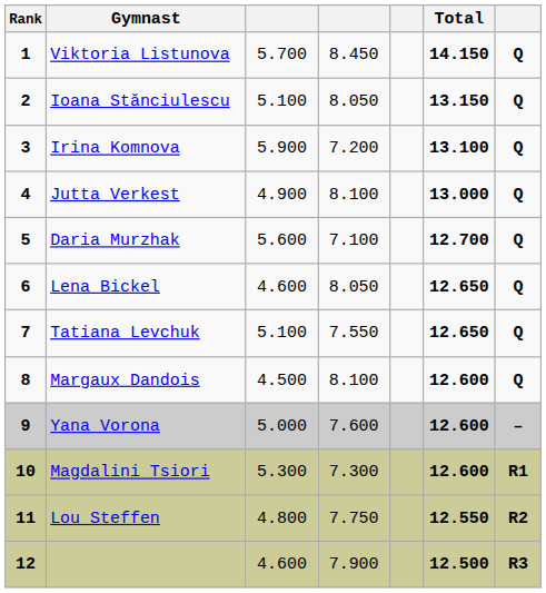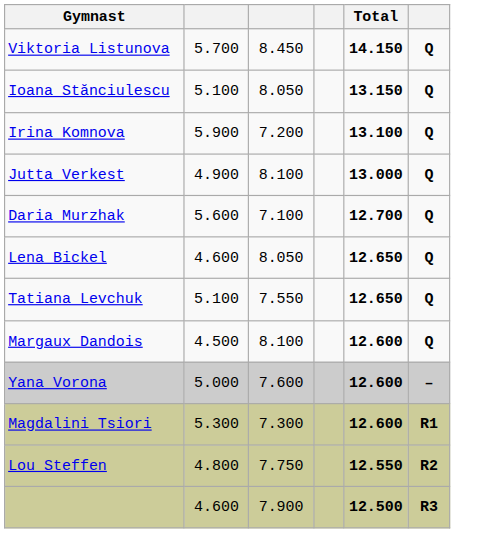 <table style="text-align:center;" class="wikitable sortable">
 <tr>
-<th scope="col" style="width:15px;"><small>Rank</small></th>
 <th scope="col" style="width:150px;">Gymnast</th>
 <th scope="col" style="width:50px;"><small></small></th>
 <th scope="col" style="width:50px;"><small></small></th>
 <th scope="col" style="width:20px;"><small></small></th>
 <th scope="col" style="width:50px;">Total</th>
 <th scope="col" style="width:30px;"><small></small></th>
 </tr>
 <tr>
-<td scope="row" style="text-align:center"><strong>1</strong></td>
 <td style="height:30px; text-align:left;"> <a href='#'>Viktoria Listunova</a></td>
 <td>5.700</td>
 <td>8.450</td>
 <td></td>
 <td><strong>14.150</strong></td>
 <td><strong>Q</strong></td>
 </tr>
 <tr>
-<td scope="row" style="text-align:center"><strong>2</strong></td>
 <td style="height:30px; text-align:left;"> <a href='#'>Ioana Stănciulescu</a></td>
 <td>5.100</td>
 <td>8.050</td>
 <td></td>
 <td><strong>13.150</strong></td>
 <td><strong>Q</strong></td>
 </tr>
 <tr>
-<td scope="row" style="text-align:center"><strong>3</strong></td>
 <td style="height:30px; text-align:left;"> <a href='#'>Irina Komnova</a></td>
 <td>5.900</td>
 <td>7.200</td>
 <td></td>
 <td><strong>13.100</strong></td>
 <td><strong>Q</strong></td>
 </tr>
 <tr>
-<td scope="row" style="text-align:center"><strong>4</strong></td>
 <td style="height:30px; text-align:left;"> <a href='#'>Jutta Verkest</a></td>
 <td>4.900</td>
 <td>8.100</td>
 <td></td>
 <td><strong>13.000</strong></td>
 <td><strong>Q</strong></td>
 </tr>
 <tr>
-<td scope="row" style="text-align:center"><strong>5</strong></td>
 <td style="height:30px; text-align:left;"> <a href='#'>Daria Murzhak</a></td>
 <td>5.600</td>
 <td>7.100</td>
 <td></td>
 <td><strong>12.700</strong></td>
 <td><strong>Q</strong></td>
 </tr>
 <tr>
-<td scope="row" style="text-align:center"><strong>6</strong></td>
 <td style="height:30px; text-align:left;"> <a href='#'>Lena Bickel</a></td>
 <td>4.600</td>
 <td>8.050</td>
 <td></td>
 <td><strong>12.650</strong></td>
 <td><strong>Q</strong></td>
 </tr>
 <tr>
-<td scope="row" style="text-align:center"><strong>7</strong></td>
 <td style="height:30px; text-align:left;"> <a href='#'>Tatiana Levchuk</a></td>
 <td>5.100</td>
 <td>7.550</td>
 <td></td>
 <td><strong>12.650</strong></td>
 <td><strong>Q</strong></td>
 </tr>
 <tr>
-<td scope="row" style="text-align:center"><strong>8</strong></td>
 <td style="height:30px; text-align:left;"> <a href='#'>Margaux Dandois</a></td>
 <td>4.500</td>
 <td>8.100</td>
 <td></td>
 <td><strong>12.600</strong></td>
 <td><strong>Q</strong></td>
 </tr>
 <tr style="background:#cccccc;">
-<td scope="row" style="text-align:center"><strong>9</strong></td>
 <td style="height:30px; text-align:left;"> <a href='#'>Yana Vorona</a></td>
 <td>5.000</td>
 <td>7.600</td>
 <td></td>
 <td><strong>12.600</strong></td>
 <td><strong>–</strong></td>
 </tr>
 <tr style="background:#cccc99;">
-<td scope="row" style="text-align:center"><strong>10</strong></td>
 <td style="height:30px; text-align:left;"> <a href='#'>Magdalini Tsiori</a></td>
 <td>5.300</td>
 <td>7.300</td>
 <td></td>
 <td><strong>12.600</strong></td>
 <td><strong>R1</strong></td>
 </tr>
 <tr style="background:#cccc99;">
-<td scope="row" style="text-align:center"><strong>11</strong></td>
 <td style="height:30px; text-align:left;"> <a href='#'>Lou Steffen</a></td>
 <td>4.800</td>
 <td>7.750</td>
 <td></td>
 <td><strong>12.550</strong></td>
 <td><strong>R2</strong></td>
 </tr>
 <tr style="background:#cccc99;">
-<td scope="row" style="text-align:center"><strong>12</strong></td>
 <td style="height:30px; text-align:left;"></td>
 <td>4.600</td>
 <td>7.900</td>
 <td></td>
 <td><strong>12.500</strong></td>
 <td><strong>R3</strong></td>
 </tr>
 </table>
